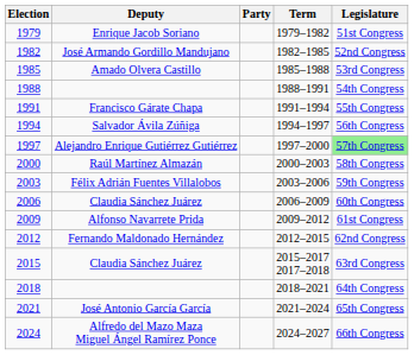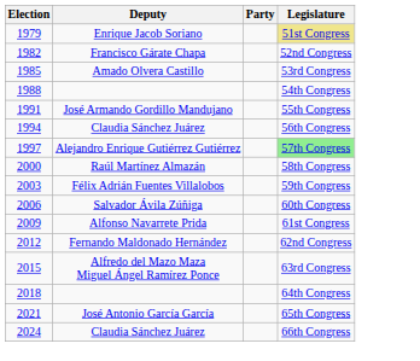 <table class="wikitable sortable" style="text-align: center">
 <tr>
 <th>Election</th>
 <th class="unsortable">Deputy</th>
 <th class="unsortable">Party</th>
-<th class="unsortable">Term</th>
 <th class="unsortable">Legislature</th>
 </tr>
 <tr>
 <td><a href='#'>1979</a></td>
 <td><a href='#'>Enrique Jacob Soriano</a></td>
 <td></td>
-<td>1979–1982</td>
-<td><a href='#'>51st Congress</a></td>
+<td style="background: khaki;"><a href='#'>51st Congress</a></td>
 </tr>
 <tr>
 <td><a href='#'>1982</a></td>
-<td><a href='#'>José Armando Gordillo Mandujano</a></td>
+<td><a href='#'>Francisco Gárate Chapa</a></td>
 <td></td>
-<td>1982–1985</td>
 <td><a href='#'>52nd Congress</a></td>
 </tr>
 <tr>
 <td><a href='#'>1985</a></td>
 <td><a href='#'>Amado Olvera Castillo</a></td>
 <td></td>
-<td>1985–1988</td>
 <td><a href='#'>53rd Congress</a></td>
 </tr>
 <tr>
 <td><a href='#'>1988</a></td>
 <td></td>
 <td></td>
-<td>1988–1991</td>
 <td><a href='#'>54th Congress</a></td>
 </tr>
 <tr>
 <td><a href='#'>1991</a></td>
-<td><a href='#'>Francisco Gárate Chapa</a></td>
+<td><a href='#'>José Armando Gordillo Mandujano</a></td>
 <td></td>
-<td>1991–1994</td>
 <td><a href='#'>55th Congress</a></td>
 </tr>
 <tr>
 <td><a href='#'>1994</a></td>
-<td><a href='#'>Salvador Ávila Zúñiga</a></td>
+<td><a href='#'>Claudia Sánchez Juárez</a></td>
 <td></td>
-<td>1994–1997</td>
 <td><a href='#'>56th Congress</a></td>
 </tr>
 <tr>
 <td><a href='#'>1997</a></td>
 <td><a href='#'>Alejandro Enrique Gutiérrez Gutiérrez</a></td>
 <td></td>
-<td>1997–2000</td>
 <td style="background: lightgreen;"><a href='#'>57th Congress</a></td>
 </tr>
 <tr>
 <td><a href='#'>2000</a></td>
 <td><a href='#'>Raúl Martínez Almazán</a></td>
 <td></td>
-<td>2000–2003</td>
 <td><a href='#'>58th Congress</a></td>
 </tr>
 <tr>
 <td><a href='#'>2003</a></td>
 <td><a href='#'>Félix Adrián Fuentes Villalobos</a></td>
 <td></td>
-<td>2003–2006</td>
 <td><a href='#'>59th Congress</a></td>
 </tr>
 <tr>
 <td><a href='#'>2006</a></td>
-<td><a href='#'>Claudia Sánchez Juárez</a></td>
+<td><a href='#'>Salvador Ávila Zúñiga</a></td>
 <td></td>
-<td>2006–2009</td>
 <td><a href='#'>60th Congress</a></td>
 </tr>
 <tr>
 <td><a href='#'>2009</a></td>
 <td><a href='#'>Alfonso Navarrete Prida</a></td>
 <td></td>
-<td>2009–2012</td>
 <td><a href='#'>61st Congress</a></td>
 </tr>
 <tr>
 <td><a href='#'>2012</a></td>
 <td><a href='#'>Fernando Maldonado Hernández</a></td>
 <td></td>
-<td>2012–2015</td>
 <td><a href='#'>62nd Congress</a></td>
 </tr>
 <tr>
 <td><a href='#'>2015</a></td>
-<td><a href='#'>Claudia Sánchez Juárez</a></td>
+<td><a href='#'>Alfredo del Mazo Maza</a><br><a href='#'>Miguel Ángel Ramírez Ponce</a></td>
 <td></td>
-<td>2015–2017<br>2017–2018</td>
 <td><a href='#'>63rd Congress</a></td>
 </tr>
 <tr>
 <td><a href='#'>2018</a></td>
 <td></td>
 <td></td>
-<td>2018–2021</td>
 <td><a href='#'>64th Congress</a></td>
 </tr>
 <tr>
 <td><a href='#'>2021</a></td>
 <td><a href='#'>José Antonio García García</a></td>
 <td> </td>
-<td>2021–2024</td>
 <td><a href='#'>65th Congress</a></td>
 </tr>
 <tr>
 <td><a href='#'>2024</a></td>
-<td><a href='#'>Alfredo del Mazo Maza</a><br><a href='#'>Miguel Ángel Ramírez Ponce</a></td>
+<td><a href='#'>Claudia Sánchez Juárez</a></td>
 <td></td>
-<td>2024–2027</td>
 <td><a href='#'>66th Congress</a></td>
 </tr>
 </table>
